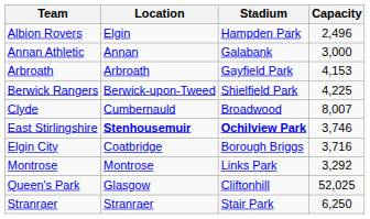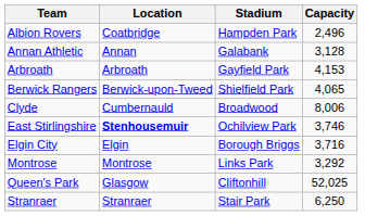 <table class="wikitable sortable">
 <tr>
 <th>Team</th>
 <th>Location</th>
 <th>Stadium</th>
 <th>Capacity </th>
 </tr>
 <tr>
 <td><a href='#'>Albion Rovers</a></td>
-<td><a href='#'>Elgin</a></td>
+<td><a href='#'>Coatbridge</a></td>
 <td><a href='#'>Hampden Park</a></td>
 <td style="text-align:center;">2,496</td>
 </tr>
 <tr>
 <td><a href='#'>Annan Athletic</a></td>
 <td><a href='#'>Annan</a></td>
 <td><a href='#'>Galabank</a></td>
-<td style="text-align:center;">3,000</td>
+<td style="text-align:center;">3,128</td>
 </tr>
 <tr>
 <td><a href='#'>Arbroath</a></td>
 <td><a href='#'>Arbroath</a></td>
 <td><a href='#'>Gayfield Park</a></td>
 <td style="text-align:center;">4,153</td>
 </tr>
 <tr>
 <td><a href='#'>Berwick Rangers</a></td>
 <td><a href='#'>Berwick-upon-Tweed</a></td>
 <td><a href='#'>Shielfield Park</a></td>
-<td style="text-align:center;">4,225</td>
+<td style="text-align:center;">4,065</td>
 </tr>
 <tr>
 <td><a href='#'>Clyde</a></td>
 <td><a href='#'>Cumbernauld</a></td>
 <td><a href='#'>Broadwood</a></td>
-<td style="text-align:center;">8,007</td>
+<td style="text-align:center;">8,006</td>
 </tr>
 <tr>
 <td><a href='#'>East Stirlingshire</a></td>
 <td><strong><a href='#'>Stenhousemuir</a></strong></td>
-<td><strong><a href='#'>Ochilview Park</a></strong></td>
+<td><a href='#'>Ochilview Park</a></td>
 <td style="text-align:center;">3,746</td>
 </tr>
 <tr>
 <td><a href='#'>Elgin City</a></td>
-<td><a href='#'>Coatbridge</a></td>
+<td><a href='#'>Elgin</a></td>
 <td><a href='#'>Borough Briggs</a></td>
 <td style="text-align:center;">3,716</td>
 </tr>
 <tr>
 <td><a href='#'>Montrose</a></td>
 <td><a href='#'>Montrose</a></td>
 <td><a href='#'>Links Park</a></td>
 <td style="text-align:center;">3,292</td>
 </tr>
 <tr>
 <td><a href='#'>Queen's Park</a></td>
 <td><a href='#'>Glasgow</a></td>
 <td><a href='#'>Cliftonhill</a></td>
 <td style="text-align:center;">52,025</td>
 </tr>
 <tr>
 <td><a href='#'>Stranraer</a></td>
 <td><a href='#'>Stranraer</a></td>
 <td><a href='#'>Stair Park</a></td>
 <td style="text-align:center;">6,250</td>
 </tr>
 </table>
